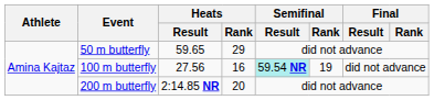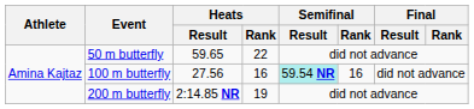 <table class="wikitable" border="1" style="font-size:90%; text-align:center">
 <tr>
 <th rowspan="2">Athlete</th>
 <th rowspan="2">Event</th>
 <th colspan="2">Heats</th>
 <th colspan="2">Semifinal</th>
 <th colspan="2">Final</th>
 </tr>
 <tr>
 <th>Result</th>
 <th>Rank</th>
 <th>Result</th>
 <th>Rank</th>
 <th>Result</th>
 <th>Rank</th>
 </tr>
 <tr>
 <td rowspan="3" align="left"><a href='#'>Amina Kajtaz</a></td>
 <td align="left"><a href='#'>50 m butterfly</a></td>
 <td>59.65</td>
-<td>29</td>
+<td>22</td>
 <td colspan=4>did not advance</td>
 </tr>
 <tr>
 <td align="left"><a href='#'>100 m butterfly</a></td>
 <td>27.56</td>
 <td>16 <strong></strong></td>
 <td style="background: paleturquoise;">59.54 <strong><a href='#'>NR</a></strong></td>
-<td>19</td>
+<td>16</td>
 <td colspan=2>did not advance</td>
 </tr>
 <tr>
 <td align="left"><a href='#'>200 m butterfly</a></td>
 <td>2:14.85 <strong><a href='#'>NR</a></strong></td>
-<td>20</td>
+<td>19</td>
 <td colspan=4>did not advance</td>
 </tr>
 </table>
